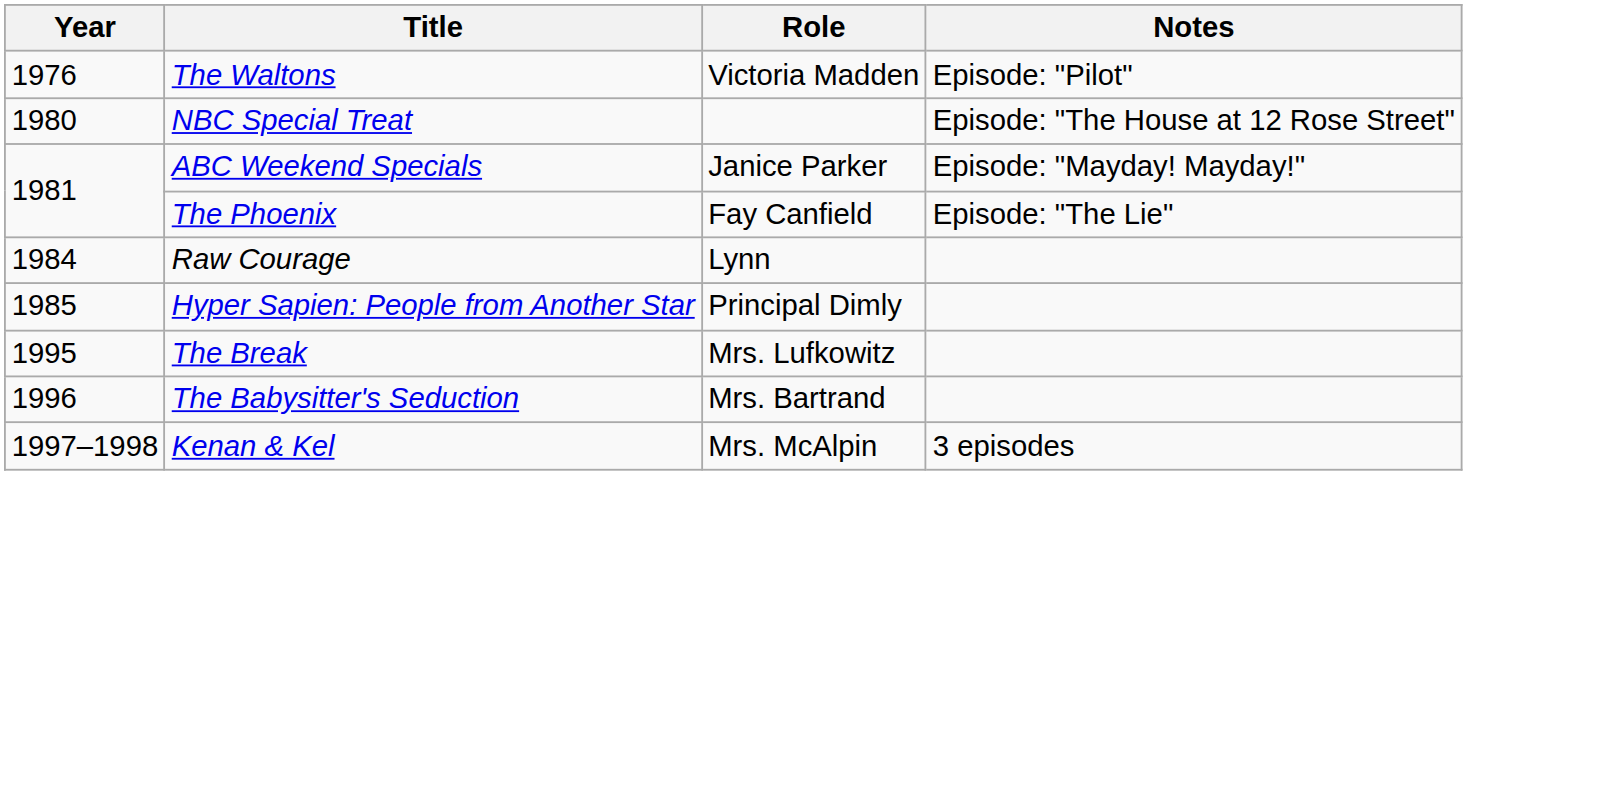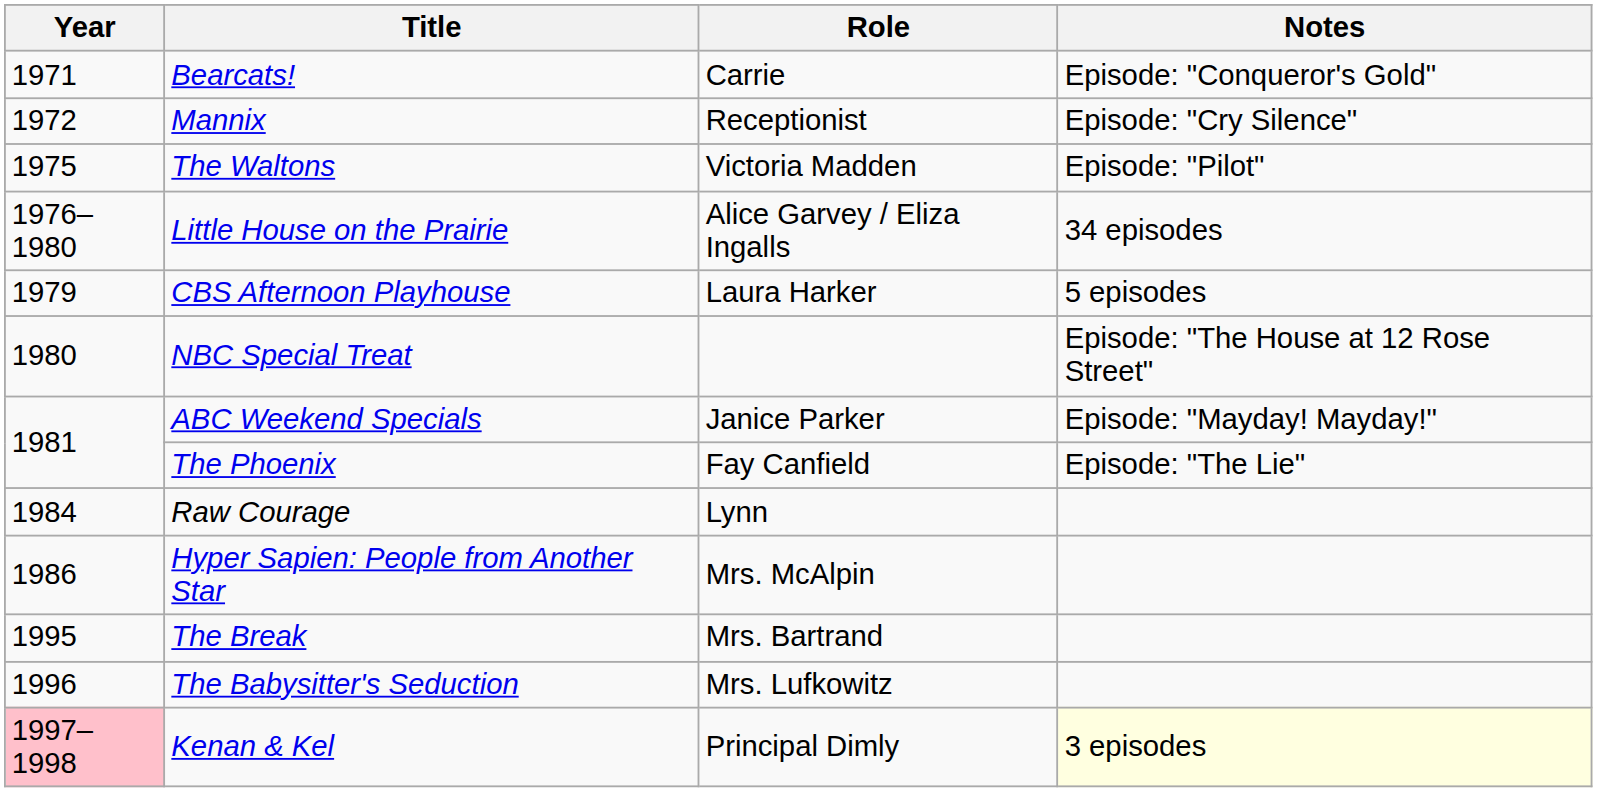 <table class="wikitable sortable">
 <tr>
 <th>Year</th>
 <th>Title</th>
 <th>Role</th>
 <th>Notes</th>
 </tr>
 <tr>
-<td>1976</td>
+<td>1971</td>
+<td><em><a href='#'>Bearcats!</a></em></td>
+<td>Carrie</td>
+<td>Episode: "Conqueror's Gold"</td>
+</tr>
+<tr>
+<td>1972</td>
+<td><em><a href='#'>Mannix</a></em></td>
+<td>Receptionist</td>
+<td>Episode: "Cry Silence"</td>
+</tr>
+<tr>
+<td>1975</td>
 <td><em><a href='#'>The Waltons</a></em></td>
 <td>Victoria Madden</td>
 <td>Episode: "Pilot"</td>
+</tr>
+<tr>
+<td>1976–1980</td>
+<td><em><a href='#'>Little House on the Prairie</a></em></td>
+<td>Alice Garvey / Eliza Ingalls</td>
+<td>34 episodes</td>
+</tr>
+<tr>
+<td>1979</td>
+<td><em><a href='#'>CBS Afternoon Playhouse</a></em></td>
+<td>Laura Harker</td>
+<td>5 episodes</td>
 </tr>
 <tr>
 <td>1980</td>
 <td><em><a href='#'>NBC Special Treat</a></em></td>
 <td></td>
 <td>Episode: "The House at 12 Rose Street"</td>
 </tr>
 <tr>
 <td rowspan="2">1981</td>
 <td><em><a href='#'>ABC Weekend Specials</a></em></td>
 <td>Janice Parker</td>
 <td>Episode: "Mayday! Mayday!"</td>
 </tr>
 <tr>
 <td><em><a href='#'>The Phoenix</a></em></td>
 <td>Fay Canfield</td>
 <td>Episode: "The Lie"</td>
 </tr>
 <tr>
 <td>1984</td>
 <td><em>Raw Courage</em></td>
 <td>Lynn</td>
 <td></td>
 </tr>
 <tr>
-<td>1985</td>
+<td>1986</td>
 <td><em><a href='#'>Hyper Sapien: People from Another Star</a></em></td>
-<td>Principal Dimly</td>
+<td>Mrs. McAlpin</td>
 <td></td>
 </tr>
 <tr>
 <td>1995</td>
 <td><em><a href='#'>The Break</a></em></td>
-<td>Mrs. Lufkowitz</td>
+<td>Mrs. Bartrand</td>
 <td></td>
 </tr>
 <tr>
 <td>1996</td>
 <td><em><a href='#'>The Babysitter's Seduction</a></em></td>
-<td>Mrs. Bartrand</td>
+<td>Mrs. Lufkowitz</td>
 <td></td>
 </tr>
 <tr>
-<td>1997–1998</td>
+<td style="background: pink;">1997–1998</td>
 <td><em><a href='#'>Kenan & Kel</a></em></td>
-<td>Mrs. McAlpin</td>
-<td>3 episodes</td>
+<td>Principal Dimly</td>
+<td style="background: lightyellow;">3 episodes</td>
 </tr>
 </table>
